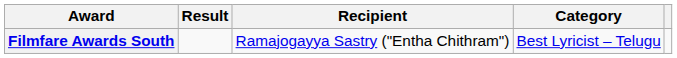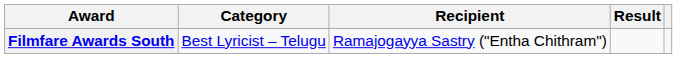 <table class="wikitable plainrowheaders sortable">
 <tr>
 <th scope="col">Award</th>
+<th scope="col">Category</th>
+<th scope="col">Recipient</th>
 <th scope="col">Result</th>
-<th scope="col">Recipient</th>
-<th scope="col">Category</th>
 <th scope="col" class="unsortable"></th>
 </tr>
 <tr>
 <th scope="row"><a href='#'>Filmfare Awards South</a></th>
+<td><a href='#'>Best Lyricist – Telugu</a></td>
+<td><a href='#'>Ramajogayya Sastry</a> ("Entha Chithram")</td>
 <td></td>
-<td><a href='#'>Ramajogayya Sastry</a> ("Entha Chithram")</td>
-<td><a href='#'>Best Lyricist – Telugu</a></td>
 <td align="center"></td>
 </tr>
 </table>
